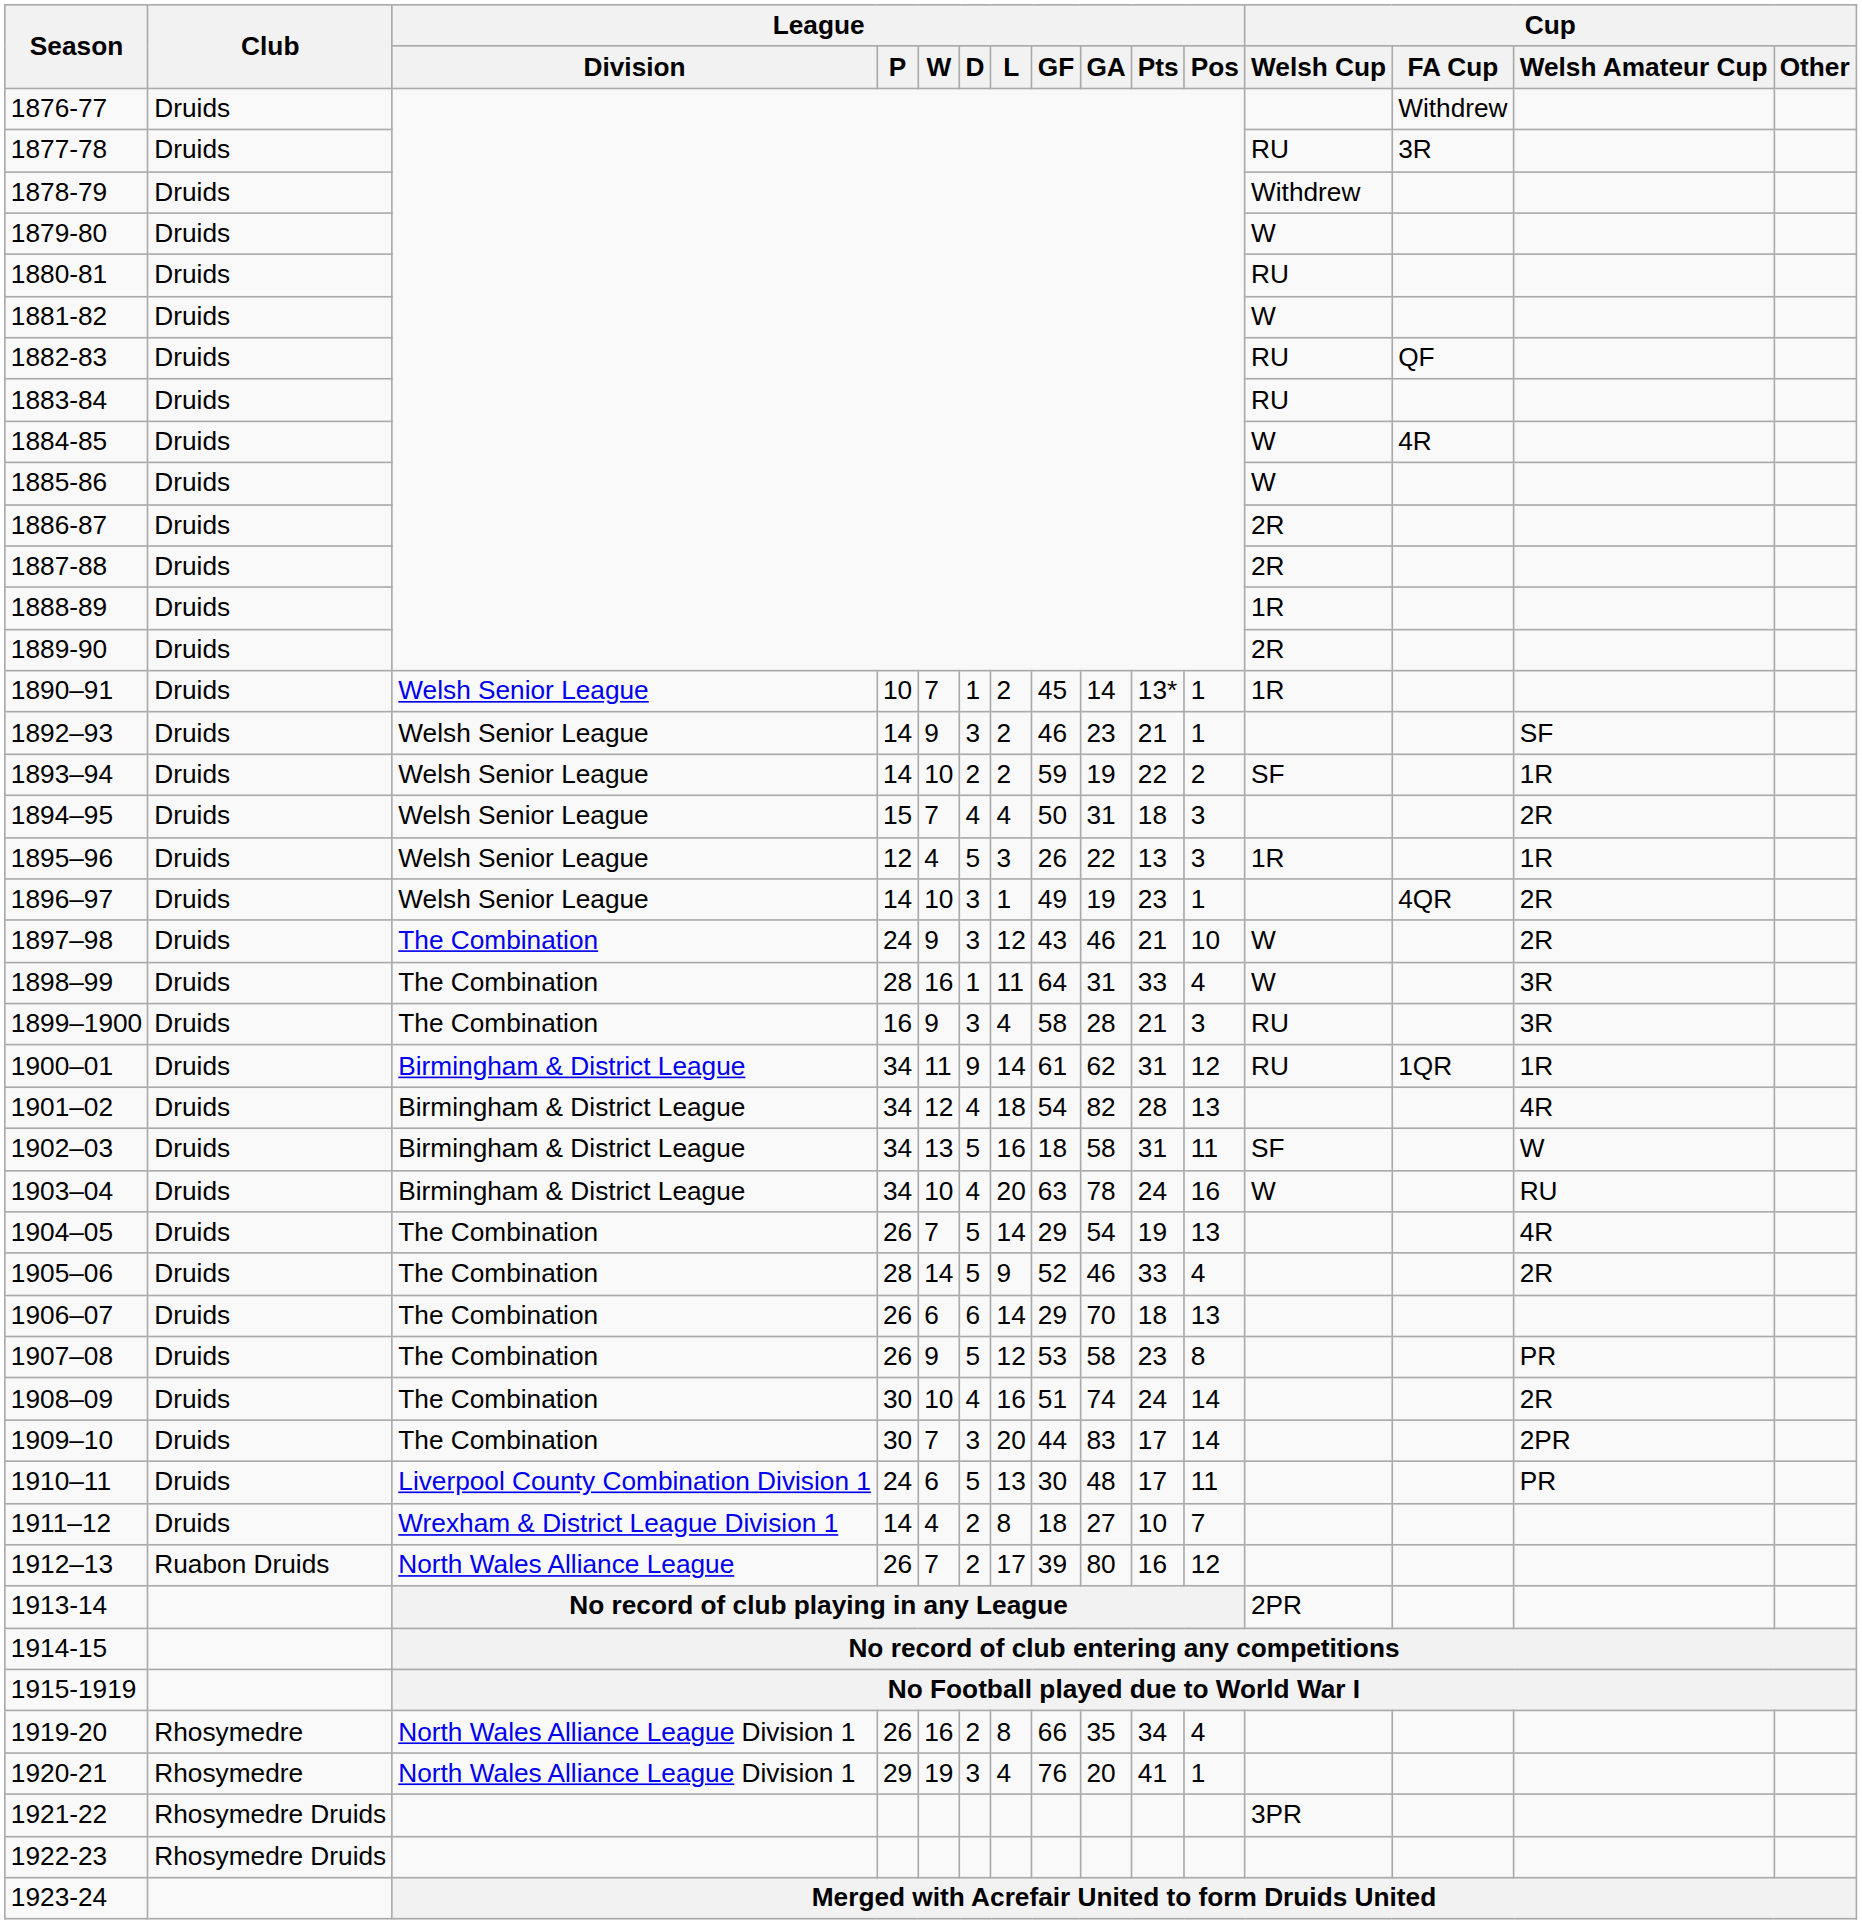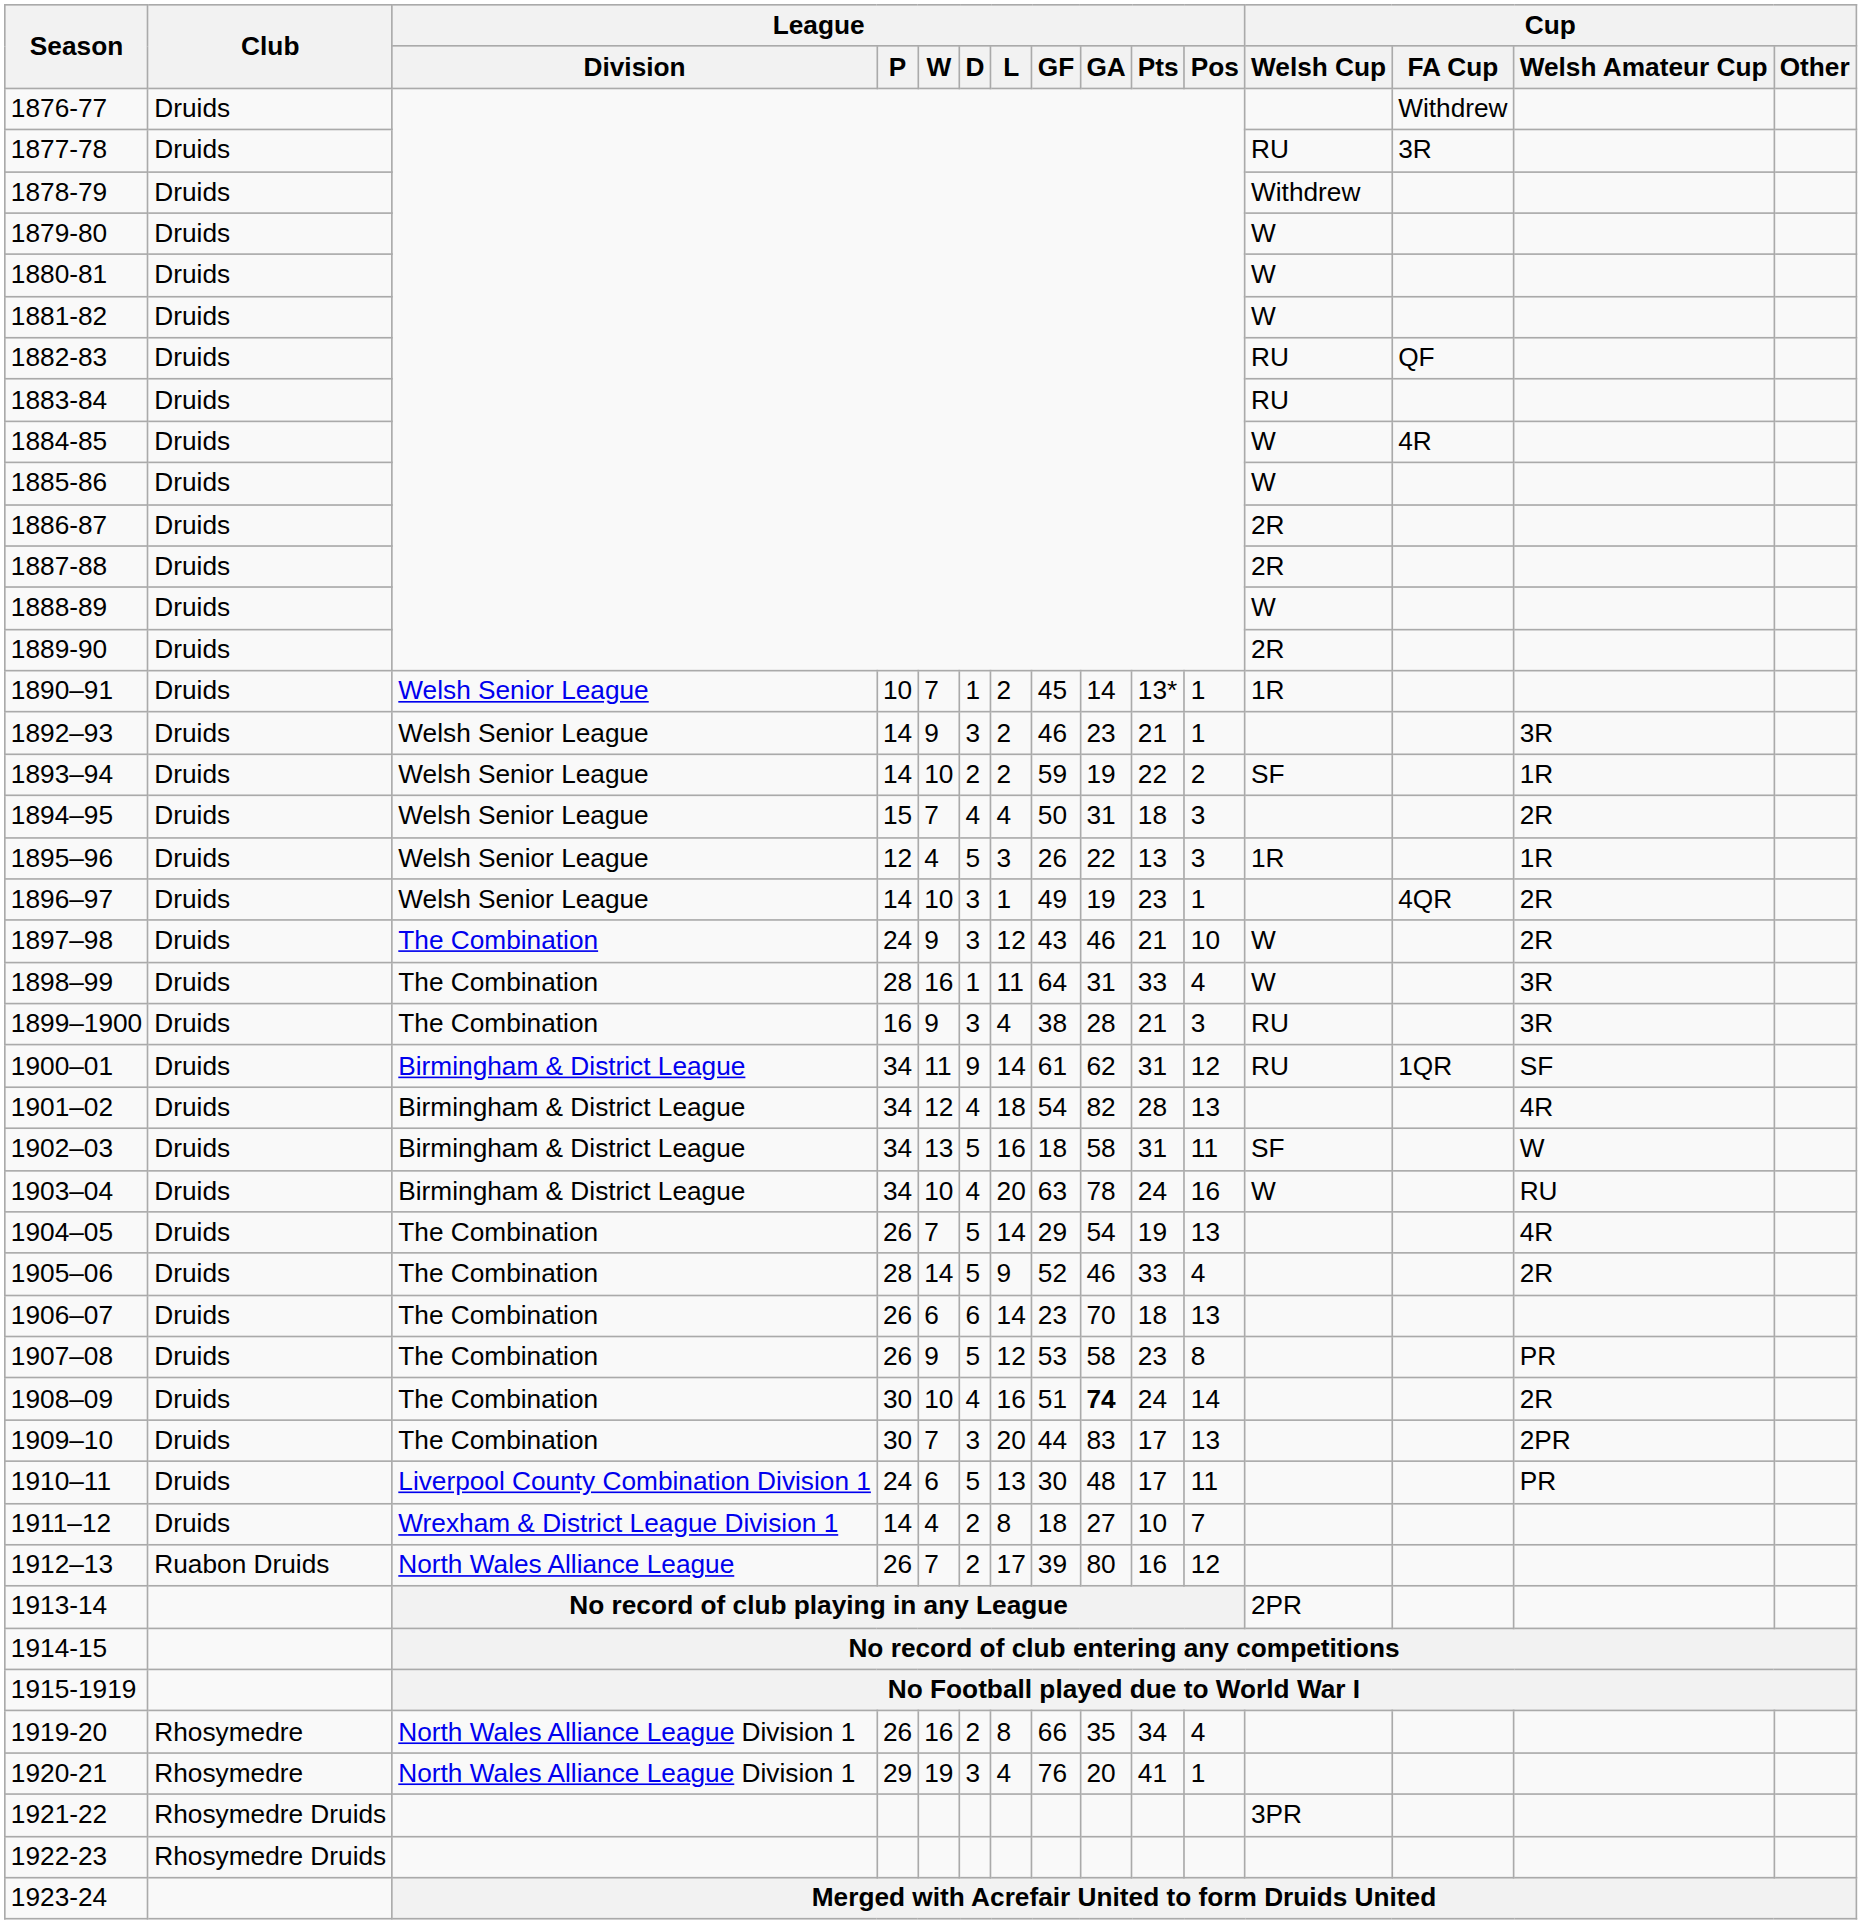 <table class="wikitable">
 <tr>
 <th rowspan="2">Season</th>
 <th rowspan="2">Club</th>
 <th colspan="9">League</th>
 <th colspan="4">Cup</th>
 </tr>
 <tr>
 <th>Division</th>
 <th>P</th>
 <th>W</th>
 <th>D</th>
 <th>L</th>
 <th>GF</th>
 <th>GA</th>
 <th>Pts</th>
 <th>Pos</th>
 <th>Welsh Cup</th>
 <th>FA Cup</th>
 <th>Welsh Amateur Cup</th>
 <th>Other</th>
 </tr>
 <tr>
 <td>1876-77</td>
 <td>Druids</td>
 <td colspan="9" rowspan="14"></td>
 <td></td>
 <td>Withdrew</td>
 <td></td>
 <td></td>
 </tr>
 <tr>
 <td>1877-78</td>
 <td>Druids</td>
 <td>RU</td>
 <td>3R</td>
 <td></td>
 <td></td>
 </tr>
 <tr>
 <td>1878-79</td>
 <td>Druids</td>
 <td>Withdrew</td>
 <td></td>
 <td></td>
 <td></td>
 </tr>
 <tr>
 <td>1879-80</td>
 <td>Druids</td>
 <td>W</td>
 <td></td>
 <td></td>
 <td></td>
 </tr>
 <tr>
 <td>1880-81</td>
 <td>Druids</td>
-<td>RU</td>
+<td>W</td>
 <td></td>
 <td></td>
 <td></td>
 </tr>
 <tr>
 <td>1881-82</td>
 <td>Druids</td>
 <td>W</td>
 <td></td>
 <td></td>
 <td></td>
 </tr>
 <tr>
 <td>1882-83</td>
 <td>Druids</td>
 <td>RU</td>
 <td>QF</td>
 <td></td>
 <td></td>
 </tr>
 <tr>
 <td>1883-84</td>
 <td>Druids</td>
 <td>RU</td>
 <td></td>
 <td></td>
 <td></td>
 </tr>
 <tr>
 <td>1884-85</td>
 <td>Druids</td>
 <td>W</td>
 <td>4R</td>
 <td></td>
 <td></td>
 </tr>
 <tr>
 <td>1885-86</td>
 <td>Druids</td>
 <td>W</td>
 <td></td>
 <td></td>
 <td></td>
 </tr>
 <tr>
 <td>1886-87</td>
 <td>Druids</td>
 <td>2R</td>
 <td></td>
 <td></td>
 <td></td>
 </tr>
 <tr>
 <td>1887-88</td>
 <td>Druids</td>
 <td>2R</td>
 <td></td>
 <td></td>
 <td></td>
 </tr>
 <tr>
 <td>1888-89</td>
 <td>Druids</td>
-<td>1R</td>
+<td>W</td>
 <td></td>
 <td></td>
 <td></td>
 </tr>
 <tr>
 <td>1889-90</td>
 <td>Druids</td>
 <td>2R</td>
 <td></td>
 <td></td>
 <td></td>
 </tr>
 <tr>
 <td>1890–91</td>
 <td>Druids</td>
 <td><a href='#'>Welsh Senior League</a></td>
 <td>10</td>
 <td>7</td>
 <td>1</td>
 <td>2</td>
 <td>45</td>
 <td>14</td>
 <td>13*</td>
 <td>1</td>
 <td>1R</td>
 <td></td>
 <td></td>
 <td></td>
 </tr>
 <tr>
 <td>1892–93</td>
 <td>Druids</td>
 <td>Welsh Senior League</td>
 <td>14</td>
 <td>9</td>
 <td>3</td>
 <td>2</td>
 <td>46</td>
 <td>23</td>
 <td>21</td>
 <td>1</td>
 <td></td>
 <td></td>
-<td>SF</td>
+<td>3R</td>
 <td></td>
 </tr>
 <tr>
 <td>1893–94</td>
 <td>Druids</td>
 <td>Welsh Senior League</td>
 <td>14</td>
 <td>10</td>
 <td>2</td>
 <td>2</td>
 <td>59</td>
 <td>19</td>
 <td>22</td>
 <td>2</td>
 <td>SF</td>
 <td></td>
 <td>1R</td>
 <td></td>
 </tr>
 <tr>
 <td>1894–95</td>
 <td>Druids</td>
 <td>Welsh Senior League</td>
 <td>15</td>
 <td>7</td>
 <td>4</td>
 <td>4</td>
 <td>50</td>
 <td>31</td>
 <td>18</td>
 <td>3</td>
 <td></td>
 <td></td>
 <td>2R</td>
 <td></td>
 </tr>
 <tr>
 <td>1895–96</td>
 <td>Druids</td>
 <td>Welsh Senior League</td>
 <td>12</td>
 <td>4</td>
 <td>5</td>
 <td>3</td>
 <td>26</td>
 <td>22</td>
 <td>13</td>
 <td>3</td>
 <td>1R</td>
 <td></td>
 <td>1R</td>
 <td></td>
 </tr>
 <tr>
 <td>1896–97</td>
 <td>Druids</td>
 <td>Welsh Senior League</td>
 <td>14</td>
 <td>10</td>
 <td>3</td>
 <td>1</td>
 <td>49</td>
 <td>19</td>
 <td>23</td>
 <td>1</td>
 <td></td>
 <td>4QR</td>
 <td>2R</td>
 <td></td>
 </tr>
 <tr>
 <td>1897–98</td>
 <td>Druids</td>
 <td><a href='#'>The Combination</a></td>
 <td>24</td>
 <td>9</td>
 <td>3</td>
 <td>12</td>
 <td>43</td>
 <td>46</td>
 <td>21</td>
 <td>10</td>
 <td>W</td>
 <td></td>
 <td>2R</td>
 <td></td>
 </tr>
 <tr>
 <td>1898–99</td>
 <td>Druids</td>
 <td>The Combination</td>
 <td>28</td>
 <td>16</td>
 <td>1</td>
 <td>11</td>
 <td>64</td>
 <td>31</td>
 <td>33</td>
 <td>4</td>
 <td>W</td>
 <td></td>
 <td>3R</td>
 <td></td>
 </tr>
 <tr>
 <td>1899–1900</td>
 <td>Druids</td>
 <td>The Combination</td>
 <td>16</td>
 <td>9</td>
 <td>3</td>
 <td>4</td>
-<td>58</td>
+<td>38</td>
 <td>28</td>
 <td>21</td>
 <td>3</td>
 <td>RU</td>
 <td></td>
 <td>3R</td>
 <td></td>
 </tr>
 <tr>
 <td>1900–01</td>
 <td>Druids</td>
 <td><a href='#'>Birmingham & District League</a></td>
 <td>34</td>
 <td>11</td>
 <td>9</td>
 <td>14</td>
 <td>61</td>
 <td>62</td>
 <td>31</td>
 <td>12</td>
 <td>RU</td>
 <td>1QR</td>
-<td>1R</td>
+<td>SF</td>
 <td></td>
 </tr>
 <tr>
 <td>1901–02</td>
 <td>Druids</td>
 <td>Birmingham & District League</td>
 <td>34</td>
 <td>12</td>
 <td>4</td>
 <td>18</td>
 <td>54</td>
 <td>82</td>
 <td>28</td>
 <td>13</td>
 <td></td>
 <td></td>
 <td>4R</td>
 <td></td>
 </tr>
 <tr>
 <td>1902–03</td>
 <td>Druids</td>
 <td>Birmingham & District League</td>
 <td>34</td>
 <td>13</td>
 <td>5</td>
 <td>16</td>
 <td>18</td>
 <td>58</td>
 <td>31</td>
 <td>11</td>
 <td>SF</td>
 <td></td>
 <td>W</td>
 <td></td>
 </tr>
 <tr>
 <td>1903–04</td>
 <td>Druids</td>
 <td>Birmingham & District League</td>
 <td>34</td>
 <td>10</td>
 <td>4</td>
 <td>20</td>
 <td>63</td>
 <td>78</td>
 <td>24</td>
 <td>16</td>
 <td>W</td>
 <td></td>
 <td>RU</td>
 <td></td>
 </tr>
 <tr>
 <td>1904–05</td>
 <td>Druids</td>
 <td>The Combination</td>
 <td>26</td>
 <td>7</td>
 <td>5</td>
 <td>14</td>
 <td>29</td>
 <td>54</td>
 <td>19</td>
 <td>13</td>
 <td></td>
 <td></td>
 <td>4R</td>
 <td></td>
 </tr>
 <tr>
 <td>1905–06</td>
 <td>Druids</td>
 <td>The Combination</td>
 <td>28</td>
 <td>14</td>
 <td>5</td>
 <td>9</td>
 <td>52</td>
 <td>46</td>
 <td>33</td>
 <td>4</td>
 <td></td>
 <td></td>
 <td>2R</td>
 <td></td>
 </tr>
 <tr>
 <td>1906–07</td>
 <td>Druids</td>
 <td>The Combination</td>
 <td>26</td>
 <td>6</td>
 <td>6</td>
 <td>14</td>
-<td>29</td>
+<td>23</td>
 <td>70</td>
 <td>18</td>
 <td>13</td>
 <td></td>
 <td></td>
 <td></td>
 <td></td>
 </tr>
 <tr>
 <td>1907–08</td>
 <td>Druids</td>
 <td>The Combination</td>
 <td>26</td>
 <td>9</td>
 <td>5</td>
 <td>12</td>
 <td>53</td>
 <td>58</td>
 <td>23</td>
 <td>8</td>
 <td></td>
 <td></td>
 <td>PR</td>
 <td></td>
 </tr>
 <tr>
 <td>1908–09</td>
 <td>Druids</td>
 <td>The Combination</td>
 <td>30</td>
 <td>10</td>
 <td>4</td>
 <td>16</td>
 <td>51</td>
-<td>74</td>
+<td><strong>74</strong></td>
 <td>24</td>
 <td>14</td>
 <td></td>
 <td></td>
 <td>2R</td>
 <td></td>
 </tr>
 <tr>
 <td>1909–10</td>
 <td>Druids</td>
 <td>The Combination</td>
 <td>30</td>
 <td>7</td>
 <td>3</td>
 <td>20</td>
 <td>44</td>
 <td>83</td>
 <td>17</td>
-<td>14</td>
+<td>13</td>
 <td></td>
 <td></td>
 <td>2PR</td>
 <td></td>
 </tr>
 <tr>
 <td>1910–11</td>
 <td>Druids</td>
 <td><a href='#'>Liverpool County Combination Division 1</a></td>
 <td>24</td>
 <td>6</td>
 <td>5</td>
 <td>13</td>
 <td>30</td>
 <td>48</td>
 <td>17</td>
 <td>11</td>
 <td></td>
 <td></td>
 <td>PR</td>
 <td></td>
 </tr>
 <tr>
 <td>1911–12</td>
 <td>Druids</td>
 <td><a href='#'>Wrexham & District League Division 1</a></td>
 <td>14</td>
 <td>4</td>
 <td>2</td>
 <td>8</td>
 <td>18</td>
 <td>27</td>
 <td>10</td>
 <td>7</td>
 <td></td>
 <td></td>
 <td></td>
 <td></td>
 </tr>
 <tr>
 <td>1912–13</td>
 <td>Ruabon Druids</td>
 <td><a href='#'>North Wales Alliance League</a></td>
 <td>26</td>
 <td>7</td>
 <td>2</td>
 <td>17</td>
 <td>39</td>
 <td>80</td>
 <td>16</td>
 <td>12</td>
 <td></td>
 <td></td>
 <td></td>
 <td></td>
 </tr>
 <tr>
 <td>1913-14</td>
 <td></td>
 <th colspan="9">No record of club playing in any League</th>
 <td>2PR</td>
 <td></td>
 <td></td>
 <td></td>
 </tr>
 <tr>
 <td>1914-15</td>
 <td></td>
 <th colspan="13">No record of club entering any competitions</th>
 </tr>
 <tr>
 <td>1915-1919</td>
 <td></td>
 <th colspan="13">No Football played due to World War I</th>
 </tr>
 <tr>
 <td>1919-20</td>
 <td>Rhosymedre</td>
 <td><a href='#'>North Wales Alliance League</a> Division 1</td>
 <td>26</td>
 <td>16</td>
 <td>2</td>
 <td>8</td>
 <td>66</td>
 <td>35</td>
 <td>34</td>
 <td>4</td>
 <td></td>
 <td></td>
 <td></td>
 <td></td>
 </tr>
 <tr>
 <td>1920-21</td>
 <td>Rhosymedre</td>
 <td><a href='#'>North Wales Alliance League</a> Division 1</td>
 <td>29</td>
 <td>19</td>
 <td>3</td>
 <td>4</td>
 <td>76</td>
 <td>20</td>
 <td>41</td>
 <td>1</td>
 <td></td>
 <td></td>
 <td></td>
 <td></td>
 </tr>
 <tr>
 <td>1921-22</td>
 <td>Rhosymedre Druids</td>
 <td></td>
 <td></td>
 <td></td>
 <td></td>
 <td></td>
 <td></td>
 <td></td>
 <td></td>
 <td></td>
 <td>3PR</td>
 <td></td>
 <td></td>
 <td></td>
 </tr>
 <tr>
 <td>1922-23</td>
 <td>Rhosymedre Druids</td>
 <td></td>
 <td></td>
 <td></td>
 <td></td>
 <td></td>
 <td></td>
 <td></td>
 <td></td>
 <td></td>
 <td></td>
 <td></td>
 <td></td>
 <td></td>
 </tr>
 <tr>
 <td>1923-24</td>
 <td></td>
 <th colspan="13">Merged with Acrefair United to form Druids United</th>
 </tr>
 </table>
